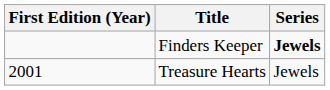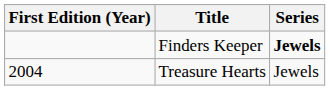 <table class="wikitable sortable">
 <tr>
 <th>First Edition (Year)</th>
 <th>Title</th>
 <th>Series</th>
 </tr>
 <tr>
 <td></td>
 <td>Finders Keeper</td>
 <td><strong>Jewels</strong></td>
 </tr>
 <tr>
-<td>2001</td>
+<td>2004</td>
 <td>Treasure Hearts</td>
 <td>Jewels</td>
 </tr>
 </table>
